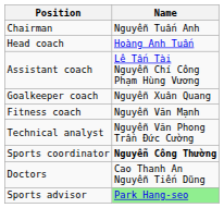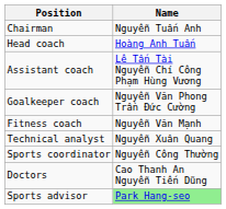 <table class="wikitable">
 <tr>
 <th>Position</th>
 <th>Name</th>
 </tr>
 <tr>
 <td>Chairman</td>
 <td> Nguyễn Tuấn Anh</td>
 </tr>
 <tr>
 <td>Head coach</td>
 <td> <a href='#'>Hoàng Anh Tuấn</a></td>
 </tr>
 <tr>
 <td>Assistant coach</td>
 <td> <a href='#'>Lê Tấn Tài</a><br> Nguyễn Chí Công<br> Phạm Hùng Vương</td>
 </tr>
 <tr>
 <td>Goalkeeper coach</td>
-<td> Nguyễn Xuân Quang</td>
+<td> Nguyễn Văn Phong <br> Trần Đức Cường</td>
 </tr>
 <tr>
 <td>Fitness coach</td>
 <td> Nguyễn Văn Mạnh</td>
 </tr>
 <tr>
 <td>Technical analyst</td>
-<td> Nguyễn Văn Phong <br> Trần Đức Cường</td>
+<td> Nguyễn Xuân Quang</td>
 </tr>
 <tr>
 <td>Sports coordinator</td>
-<td><strong> Nguyễn Công Thường</strong></td>
+<td> Nguyễn Công Thường</td>
 </tr>
 <tr>
 <td>Doctors</td>
 <td> Cao Thanh An<br> Nguyễn Tiến Dũng</td>
 </tr>
 <tr>
 <td>Sports advisor</td>
 <td style="background: lightgreen;"> <a href='#'>Park Hang-seo</a></td>
 </tr>
 </table>
